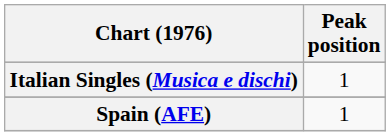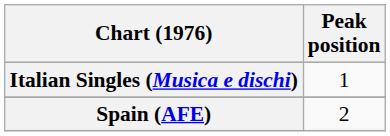 <table class="wikitable sortable plainrowheaders" style="text-align:center">
 <tr>
 <th>Chart (1976)</th>
 <th>Peak<br>position</th>
 </tr>
 <tr>
 </tr>
 <tr>
 <th scope="row">Italian Singles (<em><a href='#'>Musica e dischi</a></em>)</th>
 <td align="center">1</td>
 </tr>
 <tr>
 </tr>
 <tr>
 <th scope="row">Spain (<a href='#'>AFE</a>)</th>
-<td align="center">1</td>
+<td align="center">2</td>
 </tr>
 <tr>
 </tr>
 </table>
